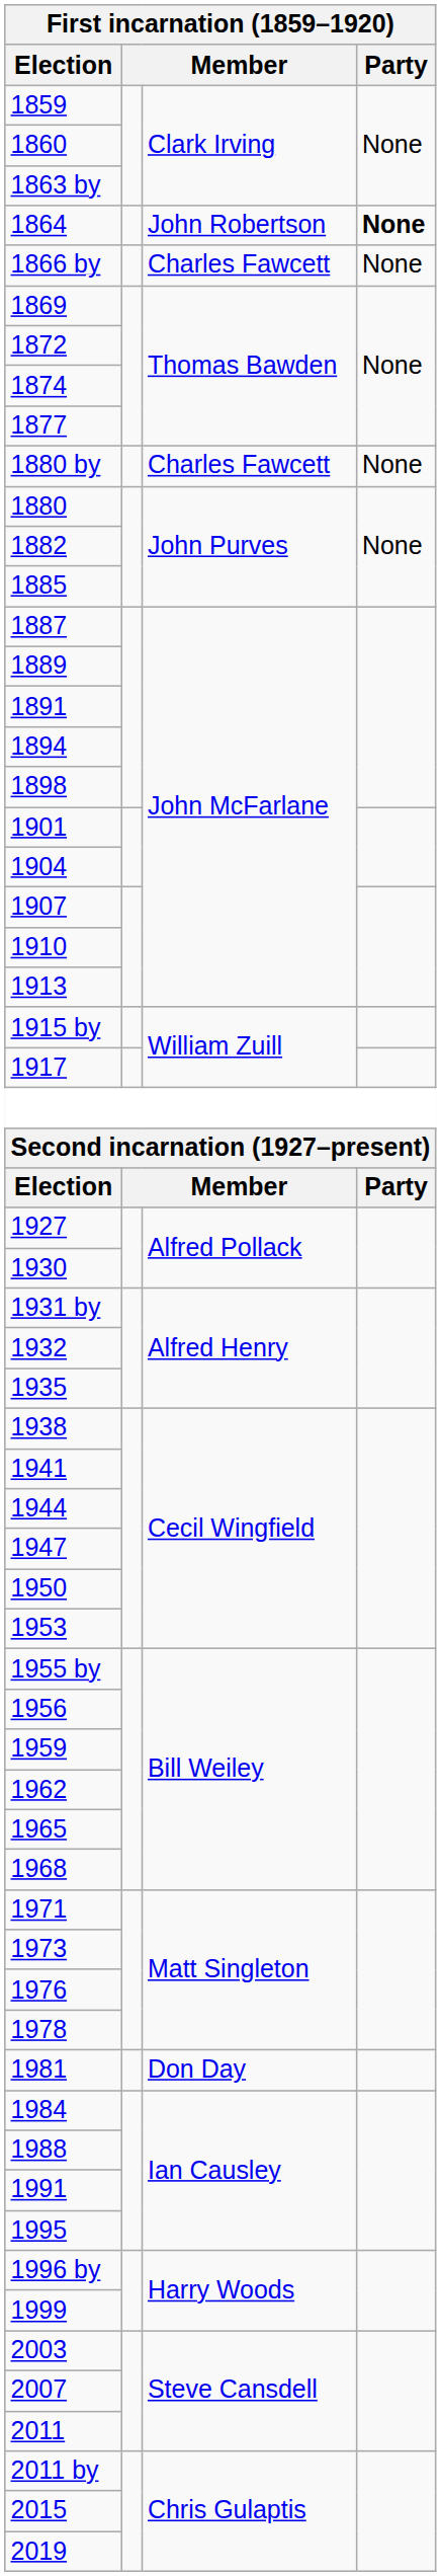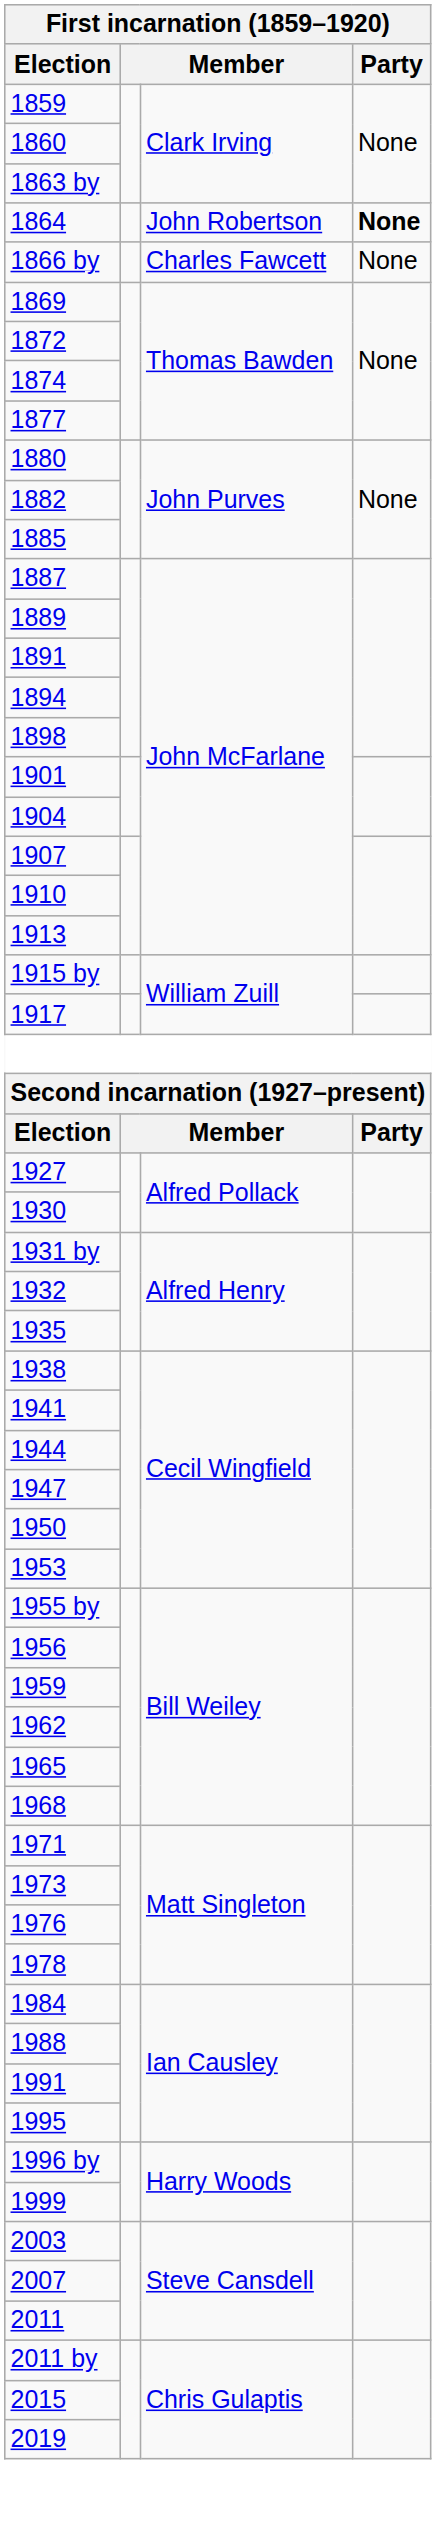 <table class="wikitable" style='background: #f9f9f9; border-style: none none none none;'>
 <tr>
 <th colspan="4">First incarnation (1859–1920)</th>
 </tr>
 <tr>
 <th>Election</th>
 <th colspan="2">Member</th>
 <th>Party</th>
 </tr>
 <tr>
 <td><a href='#'>1859</a></td>
 <td rowspan="3" > </td>
 <td rowspan="3"><a href='#'>Clark Irving</a></td>
 <td rowspan="3">None</td>
 </tr>
 <tr>
 <td><a href='#'>1860</a></td>
 </tr>
 <tr>
 <td><a href='#'>1863 by</a></td>
 </tr>
 <tr>
 <td><a href='#'>1864</a></td>
 <td> </td>
 <td><a href='#'>John Robertson</a></td>
 <td><strong>None</strong></td>
 </tr>
 <tr>
 <td><a href='#'>1866 by</a></td>
 <td> </td>
 <td><a href='#'>Charles Fawcett</a></td>
 <td>None</td>
 </tr>
 <tr>
 <td><a href='#'>1869</a></td>
 <td rowspan="4" > </td>
 <td rowspan="4"><a href='#'>Thomas Bawden</a></td>
 <td rowspan="4">None</td>
 </tr>
 <tr>
 <td><a href='#'>1872</a></td>
 </tr>
 <tr>
 <td><a href='#'>1874</a></td>
 </tr>
 <tr>
 <td><a href='#'>1877</a></td>
-</tr>
-<tr>
-<td><a href='#'>1880 by</a></td>
-<td> </td>
-<td><a href='#'>Charles Fawcett</a></td>
-<td>None</td>
 </tr>
 <tr>
 <td><a href='#'>1880</a></td>
 <td rowspan="3" > </td>
 <td rowspan="3"><a href='#'>John Purves</a></td>
 <td rowspan="3">None</td>
 </tr>
 <tr>
 <td><a href='#'>1882</a></td>
 </tr>
 <tr>
 <td><a href='#'>1885</a></td>
 </tr>
 <tr>
 <td><a href='#'>1887</a></td>
 <td rowspan="5" > </td>
 <td rowspan="10"><a href='#'>John McFarlane</a></td>
 <td rowspan="5"></td>
 </tr>
 <tr>
 <td><a href='#'>1889</a></td>
 </tr>
 <tr>
 <td><a href='#'>1891</a></td>
 </tr>
 <tr>
 <td><a href='#'>1894</a></td>
 </tr>
 <tr>
 <td><a href='#'>1898</a></td>
 </tr>
 <tr>
 <td><a href='#'>1901</a></td>
 <td rowspan="2" > </td>
 <td rowspan="2"></td>
 </tr>
 <tr>
 <td><a href='#'>1904</a></td>
 </tr>
 <tr>
 <td><a href='#'>1907</a></td>
 <td rowspan="3" > </td>
 <td rowspan="3"></td>
 </tr>
 <tr>
 <td><a href='#'>1910</a></td>
 </tr>
 <tr>
 <td><a href='#'>1913</a></td>
 </tr>
 <tr>
 <td><a href='#'>1915 by</a></td>
 <td> </td>
 <td rowspan="2"><a href='#'>William Zuill</a></td>
 <td></td>
 </tr>
 <tr>
 <td><a href='#'>1917</a></td>
 <td> </td>
 <td></td>
 </tr>
 <tr>
 <td colspan="4" style='background: #FFFFFF; border-style: none none none none;'> </td>
 </tr>
 <tr>
 <th colspan="4">Second incarnation (1927–present)</th>
 </tr>
 <tr>
 <th>Election</th>
 <th colspan="2">Member</th>
 <th>Party</th>
 </tr>
 <tr>
 <td><a href='#'>1927</a></td>
 <td rowspan="2" > </td>
 <td rowspan="2"><a href='#'>Alfred Pollack</a></td>
 <td rowspan="2"></td>
 </tr>
 <tr>
 <td><a href='#'>1930</a></td>
 </tr>
 <tr>
 <td><a href='#'>1931 by</a></td>
 <td rowspan="3" > </td>
 <td rowspan="3"><a href='#'>Alfred Henry</a></td>
 <td rowspan="3"></td>
 </tr>
 <tr>
 <td><a href='#'>1932</a></td>
 </tr>
 <tr>
 <td><a href='#'>1935</a></td>
 </tr>
 <tr>
 <td><a href='#'>1938</a></td>
 <td rowspan="6" > </td>
 <td rowspan="6"><a href='#'>Cecil Wingfield</a></td>
 <td rowspan="6"></td>
 </tr>
 <tr>
 <td><a href='#'>1941</a></td>
 </tr>
 <tr>
 <td><a href='#'>1944</a></td>
 </tr>
 <tr>
 <td><a href='#'>1947</a></td>
 </tr>
 <tr>
 <td><a href='#'>1950</a></td>
 </tr>
 <tr>
 <td><a href='#'>1953</a></td>
 </tr>
 <tr>
 <td><a href='#'>1955 by</a></td>
 <td rowspan="6" > </td>
 <td rowspan="6"><a href='#'>Bill Weiley</a></td>
 <td rowspan="6"></td>
 </tr>
 <tr>
 <td><a href='#'>1956</a></td>
 </tr>
 <tr>
 <td><a href='#'>1959</a></td>
 </tr>
 <tr>
 <td><a href='#'>1962</a></td>
 </tr>
 <tr>
 <td><a href='#'>1965</a></td>
 </tr>
 <tr>
 <td><a href='#'>1968</a></td>
 </tr>
 <tr>
 <td><a href='#'>1971</a></td>
 <td rowspan="4" > </td>
 <td rowspan="4"><a href='#'>Matt Singleton</a></td>
 <td rowspan="4"></td>
 </tr>
 <tr>
 <td><a href='#'>1973</a></td>
 </tr>
 <tr>
 <td><a href='#'>1976</a></td>
 </tr>
 <tr>
 <td><a href='#'>1978</a></td>
 </tr>
 <tr>
-<td><a href='#'>1981</a></td>
-<td> </td>
-<td><a href='#'>Don Day</a></td>
-<td></td>
-</tr>
-<tr>
 <td><a href='#'>1984</a></td>
 <td rowspan="4" > </td>
 <td rowspan="4"><a href='#'>Ian Causley</a></td>
 <td rowspan="4"></td>
 </tr>
 <tr>
 <td><a href='#'>1988</a></td>
 </tr>
 <tr>
 <td><a href='#'>1991</a></td>
 </tr>
 <tr>
 <td><a href='#'>1995</a></td>
 </tr>
 <tr>
 <td><a href='#'>1996 by</a></td>
 <td rowspan="2" > </td>
 <td rowspan="2"><a href='#'>Harry Woods</a></td>
 <td rowspan="2"></td>
 </tr>
 <tr>
 <td><a href='#'>1999</a></td>
 </tr>
 <tr>
 <td><a href='#'>2003</a></td>
 <td rowspan="3" > </td>
 <td rowspan="3"><a href='#'>Steve Cansdell</a></td>
 <td rowspan="3"></td>
 </tr>
 <tr>
 <td><a href='#'>2007</a></td>
 </tr>
 <tr>
 <td><a href='#'>2011</a></td>
 </tr>
 <tr>
 <td><a href='#'>2011 by</a></td>
 <td rowspan="3" > </td>
 <td rowspan="3"><a href='#'>Chris Gulaptis</a></td>
 <td rowspan="3"></td>
 </tr>
 <tr>
 <td><a href='#'>2015</a></td>
 </tr>
 <tr>
 <td><a href='#'>2019</a></td>
 </tr>
 </table>
